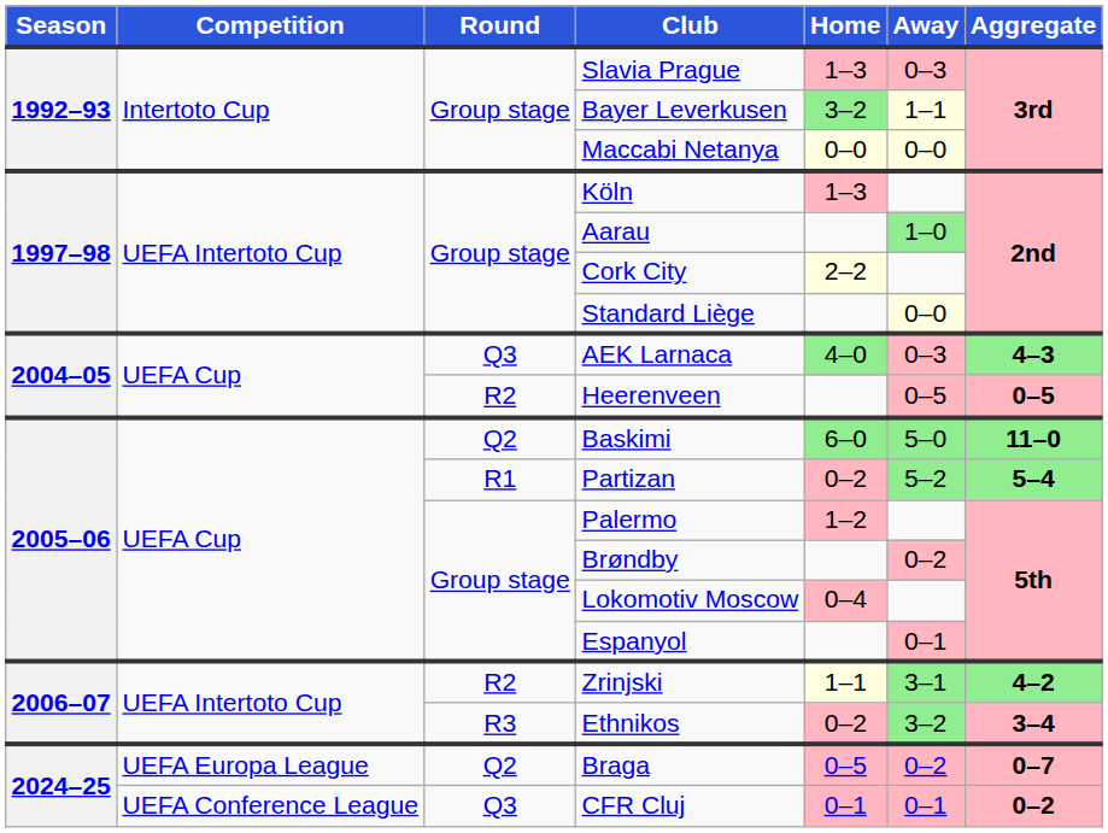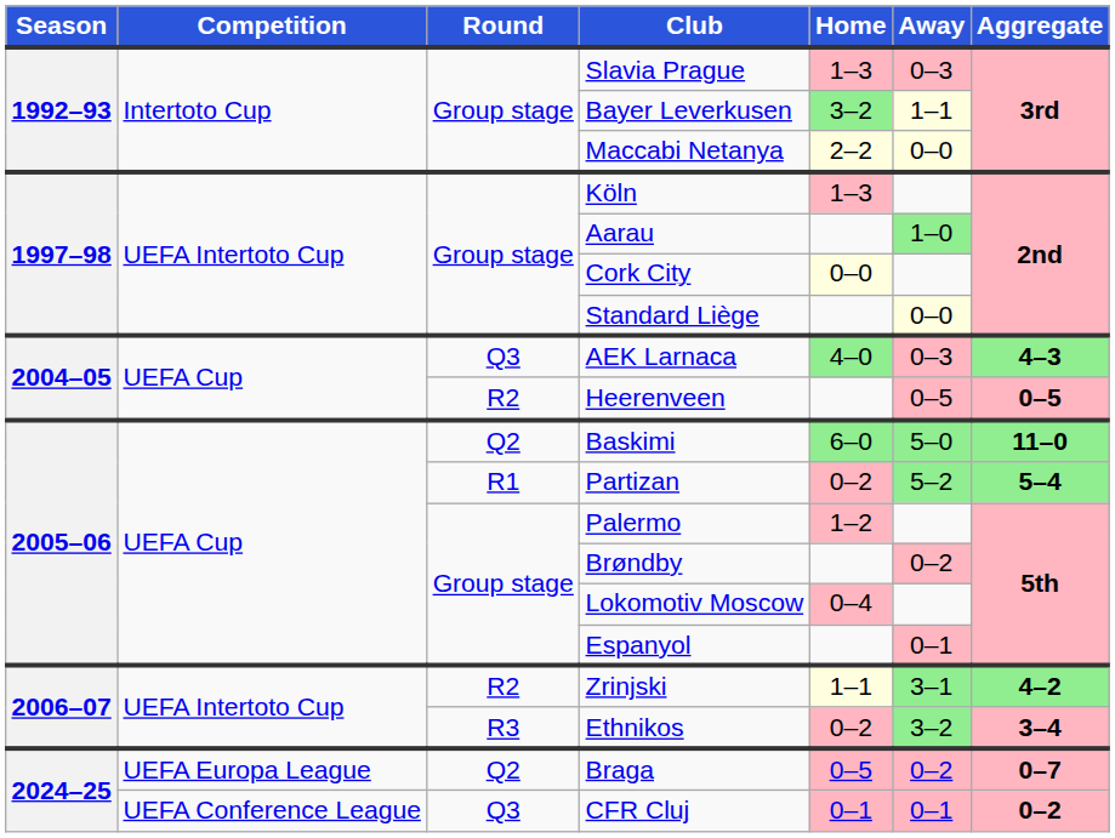 <table class="wikitable" style="text-align:center;">
 <tr>
 <th style="color:white; background:#2B55DB;">Season</th>
 <th style="color:white; background:#2B55DB;">Competition</th>
 <th style="color:white; background:#2B55DB;">Round</th>
 <th style="color:white; background:#2B55DB;">Club</th>
 <th style="color:white; background:#2B55DB;">Home</th>
 <th style="color:white; background:#2B55DB;">Away</th>
 <th style="color:white; background:#2B55DB;">Aggregate</th>
 </tr>
 <tr style="border-top: 3px solid #333333;">
 <th rowspan=3><a href='#'>1992–93</a></th>
 <td rowspan=3 align=left><a href='#'>Intertoto Cup</a></td>
 <td rowspan=3><a href='#'>Group stage</a></td>
 <td align=left> <a href='#'>Slavia Prague</a></td>
 <td bgcolor=lightpink>1–3</td>
 <td bgcolor=lightpink>0–3</td>
 <td rowspan=3 bgcolor=lightpink><strong>3rd</strong></td>
 </tr>
 <tr>
 <td align=left> <a href='#'>Bayer Leverkusen</a></td>
 <td bgcolor=lightgreen>3–2</td>
 <td bgcolor=lightyellow>1–1</td>
 </tr>
 <tr>
 <td align=left> <a href='#'>Maccabi Netanya</a></td>
-<td bgcolor=lightyellow>0–0</td>
+<td bgcolor=lightyellow>2–2</td>
 <td bgcolor=lightyellow>0–0</td>
 </tr>
 <tr>
 </tr>
 <tr style="border-top: 3px solid #333333;">
 <th rowspan=4><a href='#'>1997–98</a></th>
 <td rowspan=4 align=left><a href='#'>UEFA Intertoto Cup</a></td>
 <td rowspan=4><a href='#'>Group stage</a></td>
 <td align=left> <a href='#'>Köln</a></td>
 <td bgcolor=lightpink>1–3</td>
 <td></td>
 <td rowspan=4 bgcolor=lightpink><strong>2nd</strong></td>
 </tr>
 <tr>
 <td align=left> <a href='#'>Aarau</a></td>
 <td></td>
 <td bgcolor=lightgreen>1–0</td>
 </tr>
 <tr>
 <td align=left> <a href='#'>Cork City</a></td>
-<td bgcolor=lightyellow>2–2</td>
+<td bgcolor=lightyellow>0–0</td>
 <td></td>
 </tr>
 <tr>
 <td align=left> <a href='#'>Standard Liège</a></td>
 <td></td>
 <td bgcolor=lightyellow>0–0</td>
 </tr>
 <tr>
 </tr>
 <tr style="border-top: 3px solid #333333;">
 <th rowspan=2><a href='#'>2004–05</a></th>
 <td rowspan=2 align=left><a href='#'>UEFA Cup</a></td>
 <td><a href='#'>Q3</a></td>
 <td align=left> <a href='#'>AEK Larnaca</a></td>
 <td bgcolor=lightgreen>4–0</td>
 <td bgcolor=lightpink>0–3</td>
 <td bgcolor=lightgreen><strong>4–3</strong></td>
 </tr>
 <tr>
 <td><a href='#'>R2</a></td>
 <td align=left> <a href='#'>Heerenveen</a></td>
 <td></td>
 <td bgcolor=lightpink>0–5</td>
 <td bgcolor=lightpink><strong>0–5</strong></td>
 </tr>
 <tr style="border-top: 3px solid #333333;">
 <th rowspan=6><a href='#'>2005–06</a></th>
 <td rowspan=6 align=left><a href='#'>UEFA Cup</a></td>
 <td><a href='#'>Q2</a></td>
 <td align=left> <a href='#'>Baskimi</a></td>
 <td bgcolor=lightgreen>6–0</td>
 <td bgcolor=lightgreen>5–0</td>
 <td bgcolor=lightgreen><strong>11–0</strong></td>
 </tr>
 <tr>
 <td><a href='#'>R1</a></td>
 <td align=left> <a href='#'>Partizan</a></td>
 <td bgcolor=lightpink>0–2</td>
 <td bgcolor=lightgreen>5–2</td>
 <td bgcolor=lightgreen><strong>5–4</strong></td>
 </tr>
 <tr>
 <td rowspan="4"><a href='#'>Group stage</a></td>
 <td align=left> <a href='#'>Palermo</a></td>
 <td bgcolor=lightpink>1–2</td>
 <td></td>
 <td rowspan=4 bgcolor=lightpink><strong>5th</strong></td>
 </tr>
 <tr>
 <td align=left> <a href='#'>Brøndby</a></td>
 <td></td>
 <td bgcolor=lightpink>0–2</td>
 </tr>
 <tr>
 <td align=left> <a href='#'>Lokomotiv Moscow</a></td>
 <td bgcolor=lightpink>0–4</td>
 <td></td>
 </tr>
 <tr>
 <td align=left> <a href='#'>Espanyol</a></td>
 <td></td>
 <td bgcolor=lightpink>0–1</td>
 </tr>
 <tr>
 </tr>
 <tr style="border-top: 3px solid #333333;">
 <th rowspan=2><a href='#'>2006–07</a></th>
 <td rowspan=2 align=left><a href='#'>UEFA Intertoto Cup</a></td>
 <td><a href='#'>R2</a></td>
 <td align=left> <a href='#'>Zrinjski</a></td>
 <td bgcolor=lightyellow>1–1</td>
 <td bgcolor=lightgreen>3–1</td>
 <td bgcolor=lightgreen><strong>4–2</strong></td>
 </tr>
 <tr>
 <td><a href='#'>R3</a></td>
 <td align=left> <a href='#'>Ethnikos</a></td>
 <td bgcolor=lightpink>0–2</td>
 <td bgcolor=lightgreen>3–2</td>
 <td bgcolor=lightpink><strong>3–4</strong></td>
 </tr>
 <tr>
 </tr>
 <tr style="border-top: 3px solid #333333;">
 <th rowspan=2><a href='#'>2024–25</a></th>
 <td rowspan=1 align=left><a href='#'>UEFA Europa League</a></td>
 <td><a href='#'>Q2</a></td>
 <td align=left> <a href='#'>Braga</a></td>
 <td bgcolor=lightpink><a href='#'>0–5</a></td>
 <td bgcolor=lightpink><a href='#'>0–2</a></td>
 <td bgcolor=lightpink><strong>0–7</strong></td>
 </tr>
 <tr>
 <td align=left><a href='#'>UEFA Conference League</a></td>
 <td><a href='#'>Q3</a></td>
 <td align=left> <a href='#'>CFR Cluj</a></td>
 <td bgcolor=lightpink><a href='#'>0–1</a></td>
 <td bgcolor=lightpink><a href='#'>0–1</a></td>
 <td bgcolor=lightpink><strong>0–2</strong></td>
 </tr>
 </table>
